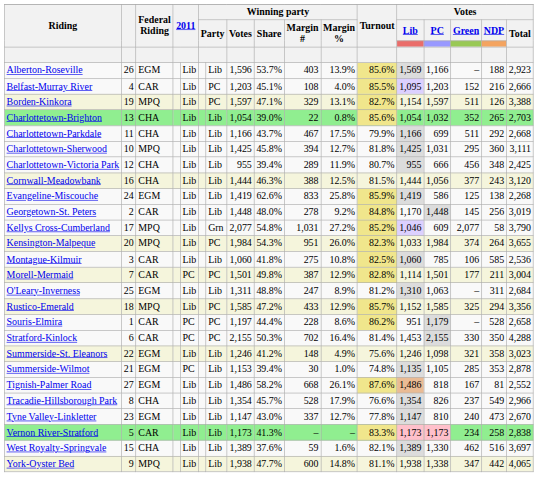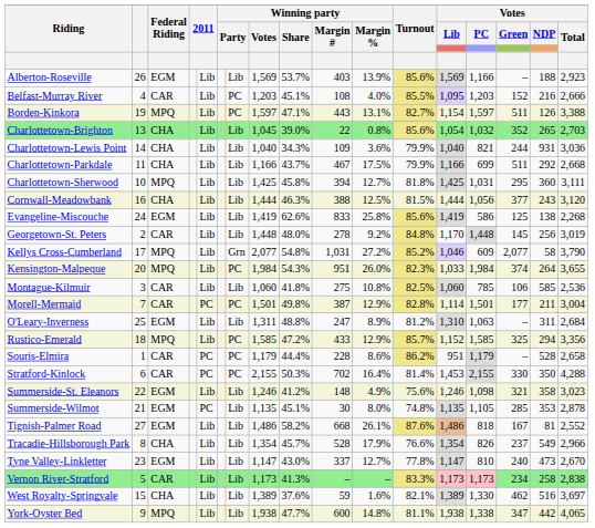 <table class="wikitable sortable" style="text-align:right;">
 <tr>
 </tr>
 <tr>
 <th rowspan="3">Riding</th>
 <th rowspan="3"></th>
 <th rowspan="3">Federal<br>Riding</th>
 <th colspan="2" rowspan="3"><a href='#'>2011</a></th>
 <th colspan="6">Winning party</th>
 <th rowspan="3">Turnout<br></th>
 <th colspan="5">Votes</th>
 </tr>
 <tr>
 <th colspan="2" rowspan="2">Party</th>
 <th rowspan="2">Votes</th>
 <th rowspan="2">Share</th>
 <th rowspan="2">Margin<br>#</th>
 <th rowspan="2">Margin<br>%</th>
 <th><a href='#'>Lib</a></th>
 <th><a href='#'>PC</a></th>
 <th><a href='#'>Green</a></th>
 <th><a href='#'>NDP</a></th>
 <th rowspan="2">Total</th>
 </tr>
 <tr>
 <th style="background-color:#EA6D6A;"></th>
 <th style="background-color:#9999FF;"></th>
 <th style="background-color:#99C955;"></th>
 <th style="background-color:#F4A460;"></th>
 </tr>
 <tr>
 <th> </th>
 <th></th>
 <th></th>
 <th colspan="2"></th>
 <th colspan="2"></th>
 <th></th>
 <th></th>
 <th></th>
 <th></th>
 <th></th>
 <th></th>
 <th></th>
 <th></th>
 <th></th>
 <th></th>
 </tr>
 <tr>
 <td style="text-align:left;"><a href='#'>Alberton-Roseville</a></td>
 <td>26</td>
 <td style="text-align:left;">EGM</td>
 <td> </td>
 <td style="text-align:left;">Lib</td>
 <td> </td>
 <td style="text-align:left;">Lib</td>
-<td>1,596</td>
+<td>1,569</td>
 <td>53.7%</td>
 <td>403</td>
 <td>13.9%</td>
 <td style="background-color:#F0E68C;">85.6%</td>
 <td style="background-color:#DCDCDC;">1,569</td>
 <td>1,166</td>
 <td>–</td>
 <td>188</td>
 <td>2,923</td>
 </tr>
 <tr>
 <td style="text-align:left;"><a href='#'>Belfast-Murray River</a></td>
 <td>4</td>
 <td style="text-align:left;">CAR</td>
 <td> </td>
 <td style="text-align:left;">Lib</td>
 <td> </td>
 <td style="text-align:left;">PC</td>
 <td>1,203</td>
 <td>45.1%</td>
 <td>108</td>
 <td>4.0%</td>
 <td style="background-color:#F0E68C;">85.5%</td>
 <td style="background-color:#DCD0FF;">1,095</td>
 <td>1,203</td>
 <td>152</td>
 <td>216</td>
 <td>2,666</td>
 </tr>
 <tr style="background-color:#F5F5DC;">
 <td style="text-align:left;"><a href='#'>Borden-Kinkora</a></td>
 <td>19</td>
 <td style="text-align:left;">MPQ</td>
 <td> </td>
 <td style="text-align:left;">Lib</td>
 <td> </td>
 <td style="text-align:left;">PC</td>
 <td>1,597</td>
 <td>47.1%</td>
-<td>329</td>
+<td>443</td>
 <td>13.1%</td>
 <td style="background-color:#F0E68C;">82.7%</td>
 <td>1,154</td>
 <td>1,597</td>
 <td>511</td>
 <td>126</td>
 <td>3,388</td>
 </tr>
 <tr style="background-color:lightgreen;">
 <td style="text-align:left;"><a href='#'>Charlottetown-Brighton</a></td>
 <td>13</td>
 <td style="text-align:left;">CHA</td>
 <td> </td>
 <td style="text-align:left;">Lib</td>
 <td> </td>
 <td style="text-align:left;">Lib</td>
-<td>1,054</td>
+<td>1,045</td>
 <td>39.0%</td>
 <td>22</td>
 <td>0.8%</td>
 <td style="background-color:#F0E68C;">85.6%</td>
 <td>1,054</td>
 <td>1,032</td>
 <td>352</td>
 <td>265</td>
 <td>2,703</td>
+</tr>
+<tr>
+<td style="text-align:left;"><a href='#'>Charlottetown-Lewis Point</a></td>
+<td>14</td>
+<td style="text-align:left;">CHA</td>
+<td> </td>
+<td style="text-align:left;">Lib</td>
+<td> </td>
+<td style="text-align:left;">Lib</td>
+<td>1,040</td>
+<td>34.3%</td>
+<td>109</td>
+<td>3.6%</td>
+<td>79.9%</td>
+<td style="background-color:#DCDCDC;">1,040</td>
+<td>821</td>
+<td>244</td>
+<td>931</td>
+<td>3,036</td>
 </tr>
 <tr>
 <td style="text-align:left;"><a href='#'>Charlottetown-Parkdale</a></td>
 <td>11</td>
 <td style="text-align:left;">CHA</td>
 <td> </td>
 <td style="text-align:left;">Lib</td>
 <td> </td>
 <td style="text-align:left;">Lib</td>
 <td>1,166</td>
 <td>43.7%</td>
 <td>467</td>
 <td>17.5%</td>
 <td>79.9%</td>
 <td style="background-color:#DCDCDC;">1,166</td>
 <td>699</td>
 <td>511</td>
 <td>292</td>
 <td>2,668</td>
 </tr>
 <tr>
 <td style="text-align:left;"><a href='#'>Charlottetown-Sherwood</a></td>
 <td>10</td>
 <td style="text-align:left;">MPQ</td>
 <td> </td>
 <td style="text-align:left;">Lib</td>
 <td> </td>
 <td style="text-align:left;">Lib</td>
 <td>1,425</td>
 <td>45.8%</td>
 <td>394</td>
 <td>12.7%</td>
 <td>81.8%</td>
 <td style="background-color:#DCDCDC;">1,425</td>
 <td>1,031</td>
 <td>295</td>
 <td>360</td>
 <td>3,111</td>
 </tr>
-<tr>
-<td style="text-align:left;"><a href='#'>Charlottetown-Victoria Park</a></td>
-<td>12</td>
-<td style="text-align:left;">CHA</td>
-<td> </td>
-<td style="text-align:left;">Lib</td>
-<td> </td>
-<td style="text-align:left;">Lib</td>
-<td>955</td>
-<td>39.4%</td>
-<td>289</td>
-<td>11.9%</td>
-<td>80.7%</td>
-<td style="background-color:#DCDCDC;">955</td>
-<td>666</td>
-<td>456</td>
-<td>348</td>
-<td>2,425</td>
-</tr>
 <tr style="background-color:#F5F5DC;">
 <td style="text-align:left;"><a href='#'>Cornwall-Meadowbank</a></td>
 <td>16</td>
 <td style="text-align:left;">CHA</td>
 <td> </td>
 <td style="text-align:left;">Lib</td>
 <td> </td>
 <td style="text-align:left;">Lib</td>
 <td>1,444</td>
 <td>46.3%</td>
 <td>388</td>
 <td>12.5%</td>
 <td>81.5%</td>
 <td>1,444</td>
 <td>1,056</td>
 <td>377</td>
 <td>243</td>
 <td>3,120</td>
 </tr>
 <tr>
 <td style="text-align:left;"><a href='#'>Evangeline-Miscouche</a></td>
 <td>24</td>
 <td style="text-align:left;">EGM</td>
 <td> </td>
 <td style="text-align:left;">Lib</td>
 <td> </td>
 <td style="text-align:left;">Lib</td>
 <td>1,419</td>
 <td>62.6%</td>
 <td>833</td>
 <td>25.8%</td>
-<td style="background-color:#F0E68C;">85.9%</td>
+<td style="background-color:#F0E68C;">85.6%</td>
 <td style="background-color:#DCDCDC;">1,419</td>
 <td>586</td>
 <td>125</td>
 <td>138</td>
 <td>2,268</td>
 </tr>
 <tr>
 <td style="text-align:left;"><a href='#'>Georgetown-St. Peters</a></td>
 <td>2</td>
 <td style="text-align:left;">CAR</td>
 <td> </td>
 <td style="text-align:left;">Lib</td>
 <td> </td>
 <td style="text-align:left;">Lib</td>
 <td>1,448</td>
 <td>48.0%</td>
 <td>278</td>
 <td>9.2%</td>
 <td style="background-color:#F0E68C;">84.8%</td>
 <td>1,170</td>
 <td style="background-color:#DCDCDC;">1,448</td>
 <td>145</td>
 <td>256</td>
 <td>3,019</td>
 </tr>
 <tr>
 <td style="text-align:left;"><a href='#'>Kellys Cross-Cumberland</a></td>
 <td>17</td>
 <td style="text-align:left;">MPQ</td>
 <td> </td>
 <td style="text-align:left;">Lib</td>
 <td> </td>
 <td style="text-align:left;">Grn</td>
 <td>2,077</td>
 <td>54.8%</td>
 <td>1,031</td>
 <td>27.2%</td>
 <td style="background-color:#F0E68C;">85.2%</td>
 <td style="background-color:#DCD0FF;">1,046</td>
 <td>609</td>
 <td>2,077</td>
 <td>58</td>
 <td>3,790</td>
 </tr>
 <tr style="background-color:#F5F5DC;">
 <td style="text-align:left;"><a href='#'>Kensington-Malpeque</a></td>
 <td>20</td>
 <td style="text-align:left;">MPQ</td>
 <td> </td>
 <td style="text-align:left;">Lib</td>
 <td> </td>
 <td style="text-align:left;">PC</td>
 <td>1,984</td>
 <td>54.3%</td>
 <td>951</td>
 <td>26.0%</td>
 <td style="background-color:#F0E68C;">82.3%</td>
 <td>1,033</td>
 <td>1,984</td>
 <td>374</td>
 <td>264</td>
 <td>3,655</td>
 </tr>
 <tr>
 <td style="text-align:left;"><a href='#'>Montague-Kilmuir</a></td>
 <td>3</td>
 <td style="text-align:left;">CAR</td>
 <td> </td>
 <td style="text-align:left;">Lib</td>
 <td> </td>
 <td style="text-align:left;">Lib</td>
 <td>1,060</td>
 <td>41.8%</td>
 <td>275</td>
 <td>10.8%</td>
 <td style="background-color:#F0E68C;">82.5%</td>
 <td style="background-color:#DCDCDC;">1,060</td>
 <td>785</td>
 <td>106</td>
 <td>585</td>
 <td>2,536</td>
 </tr>
 <tr style="background-color:#F5F5DC;">
 <td style="text-align:left;"><a href='#'>Morell-Mermaid</a></td>
 <td>7</td>
 <td style="text-align:left;">CAR</td>
 <td> </td>
 <td style="text-align:left;">PC</td>
 <td> </td>
 <td style="text-align:left;">PC</td>
 <td>1,501</td>
 <td>49.8%</td>
 <td>387</td>
 <td>12.9%</td>
 <td style="background-color:#F0E68C;">82.8%</td>
 <td>1,114</td>
 <td>1,501</td>
 <td>177</td>
 <td>211</td>
 <td>3,004</td>
 </tr>
 <tr>
 <td style="text-align:left;"><a href='#'>O'Leary-Inverness</a></td>
 <td>25</td>
 <td style="text-align:left;">EGM</td>
 <td> </td>
 <td style="text-align:left;">Lib</td>
 <td> </td>
 <td style="text-align:left;">Lib</td>
 <td>1,311</td>
 <td>48.8%</td>
 <td>247</td>
 <td>8.9%</td>
 <td>81.2%</td>
 <td style="background-color:#DCDCDC;">1,310</td>
 <td>1,063</td>
 <td>–</td>
 <td>311</td>
 <td>2,684</td>
 </tr>
 <tr style="background-color:#F5F5DC;">
 <td style="text-align:left;"><a href='#'>Rustico-Emerald</a></td>
 <td>18</td>
 <td style="text-align:left;">MPQ</td>
 <td> </td>
 <td style="text-align:left;">Lib</td>
 <td> </td>
 <td style="text-align:left;">PC</td>
 <td>1,585</td>
 <td>47.2%</td>
 <td>433</td>
 <td>12.9%</td>
 <td style="background-color:#F0E68C;">85.7%</td>
 <td>1,152</td>
 <td>1,585</td>
 <td>325</td>
 <td>294</td>
 <td>3,356</td>
 </tr>
 <tr>
 <td style="text-align:left;"><a href='#'>Souris-Elmira</a></td>
 <td>1</td>
 <td style="text-align:left;">CAR</td>
 <td> </td>
 <td style="text-align:left;">PC</td>
 <td> </td>
 <td style="text-align:left;">PC</td>
-<td>1,197</td>
+<td>1,179</td>
 <td>44.4%</td>
 <td>228</td>
 <td>8.6%</td>
 <td style="background-color:#F0E68C;">86.2%</td>
 <td>951</td>
 <td style="background-color:#DCDCDC;">1,179</td>
 <td>–</td>
 <td>528</td>
 <td>2,658</td>
 </tr>
 <tr>
 <td style="text-align:left;"><a href='#'>Stratford-Kinlock</a></td>
 <td>6</td>
 <td style="text-align:left;">CAR</td>
 <td> </td>
 <td style="text-align:left;">PC</td>
 <td> </td>
 <td style="text-align:left;">PC</td>
 <td>2,155</td>
 <td>50.3%</td>
 <td>702</td>
 <td>16.4%</td>
 <td>81.4%</td>
 <td>1,453</td>
 <td style="background-color:#DCDCDC;">2,155</td>
 <td>330</td>
 <td>350</td>
 <td>4,288</td>
 </tr>
 <tr style="background-color:#F5F5DC;">
 <td style="text-align:left;"><a href='#'>Summerside-St. Eleanors</a></td>
 <td>22</td>
 <td style="text-align:left;">EGM</td>
 <td> </td>
 <td style="text-align:left;">Lib</td>
 <td> </td>
 <td style="text-align:left;">Lib</td>
 <td>1,246</td>
 <td>41.2%</td>
 <td>148</td>
 <td>4.9%</td>
 <td>75.6%</td>
 <td>1,246</td>
 <td>1,098</td>
 <td>321</td>
 <td>358</td>
 <td>3,023</td>
 </tr>
 <tr>
 <td style="text-align:left;"><a href='#'>Summerside-Wilmot</a></td>
 <td>21</td>
 <td style="text-align:left;">EGM</td>
 <td> </td>
 <td style="text-align:left;">PC</td>
 <td> </td>
 <td style="text-align:left;">Lib</td>
-<td>1,153</td>
-<td>39.4%</td>
+<td>1,135</td>
+<td>45.1%</td>
 <td>30</td>
-<td>1.0%</td>
+<td>8.0%</td>
 <td>74.8%</td>
 <td style="background-color:#DCDCDC;">1,135</td>
 <td>1,105</td>
 <td>285</td>
 <td>353</td>
 <td>2,878</td>
 </tr>
 <tr>
 <td style="text-align:left;"><a href='#'>Tignish-Palmer Road</a></td>
 <td>27</td>
 <td style="text-align:left;">EGM</td>
 <td> </td>
 <td style="text-align:left;">Lib</td>
 <td> </td>
 <td style="text-align:left;">Lib</td>
 <td>1,486</td>
 <td>58.2%</td>
 <td>668</td>
 <td>26.1%</td>
 <td style="background-color:#F0E68C;">87.6%</td>
 <td style="background-color:#EABB94;">1,486</td>
 <td>818</td>
 <td>167</td>
 <td>81</td>
 <td>2,552</td>
 </tr>
 <tr>
 <td style="text-align:left;"><a href='#'>Tracadie-Hillsborough Park</a></td>
 <td>8</td>
 <td style="text-align:left;">CHA</td>
 <td> </td>
 <td style="text-align:left;">Lib</td>
 <td> </td>
 <td style="text-align:left;">Lib</td>
 <td>1,354</td>
 <td>45.7%</td>
 <td>528</td>
 <td>17.9%</td>
 <td>76.6%</td>
 <td style="background-color:#DCDCDC;">1,354</td>
 <td>826</td>
 <td>237</td>
 <td>549</td>
 <td>2,966</td>
 </tr>
 <tr>
 <td style="text-align:left;"><a href='#'>Tyne Valley-Linkletter</a></td>
 <td>23</td>
 <td style="text-align:left;">EGM</td>
 <td> </td>
 <td style="text-align:left;">Lib</td>
 <td> </td>
 <td style="text-align:left;">Lib</td>
 <td>1,147</td>
 <td>43.0%</td>
 <td>337</td>
 <td>12.7%</td>
 <td>77.8%</td>
 <td style="background-color:#DCDCDC;">1,147</td>
 <td>810</td>
 <td>240</td>
 <td>473</td>
 <td>2,670</td>
 </tr>
 <tr style="background-color:lightgreen;">
 <td style="text-align:left;"><a href='#'>Vernon River-Stratford</a></td>
 <td>5</td>
 <td style="text-align:left;">CAR</td>
 <td> </td>
 <td style="text-align:left;">Lib</td>
 <td> </td>
 <td style="text-align:left;">Lib</td>
 <td>1,173</td>
 <td>41.3%</td>
 <td>–</td>
 <td>–</td>
 <td style="background-color:#F0E68C;">83.3%</td>
 <td style="background-color:#FFC0CB;">1,173</td>
 <td style="background-color:#FFC0CB;">1,173</td>
 <td>234</td>
 <td>258</td>
 <td>2,838</td>
 </tr>
 <tr>
 <td style="text-align:left;"><a href='#'>West Royalty-Springvale</a></td>
 <td>15</td>
 <td style="text-align:left;">CHA</td>
 <td> </td>
 <td style="text-align:left;">Lib</td>
 <td> </td>
 <td style="text-align:left;">Lib</td>
 <td>1,389</td>
 <td>37.6%</td>
 <td>59</td>
 <td>1.6%</td>
 <td>82.1%</td>
 <td style="background-color:#DCDCDC;">1,389</td>
 <td>1,330</td>
 <td>462</td>
 <td>516</td>
 <td>3,697</td>
 </tr>
 <tr style="background-color:#F5F5DC;">
 <td style="text-align:left;"><a href='#'>York-Oyster Bed</a></td>
 <td>9</td>
 <td style="text-align:left;">MPQ</td>
 <td> </td>
 <td style="text-align:left;">Lib</td>
 <td> </td>
 <td style="text-align:left;">Lib</td>
 <td>1,938</td>
 <td>47.7%</td>
 <td>600</td>
 <td>14.8%</td>
 <td>81.1%</td>
 <td>1,938</td>
 <td>1,338</td>
 <td>347</td>
 <td>442</td>
 <td>4,065</td>
 </tr>
 </table>
